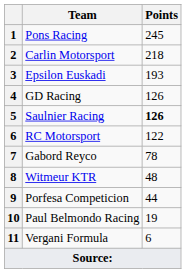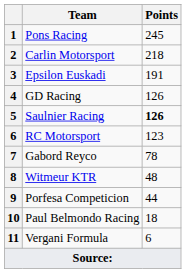 <table class="wikitable" style="font-size:95%;">
 <tr>
 <th></th>
 <th>Team</th>
 <th>Points</th>
 </tr>
 <tr>
 <th>1</th>
 <td> <a href='#'>Pons Racing</a></td>
 <td>245</td>
 </tr>
 <tr>
 <th>2</th>
 <td> <a href='#'>Carlin Motorsport</a></td>
 <td>218</td>
 </tr>
 <tr>
 <th>3</th>
 <td> <a href='#'>Epsilon Euskadi</a></td>
-<td>193</td>
+<td>191</td>
 </tr>
 <tr>
 <th>4</th>
 <td> GD Racing</td>
 <td>126</td>
 </tr>
 <tr>
 <th>5</th>
 <td> <a href='#'>Saulnier Racing</a></td>
 <td><strong>126</strong></td>
 </tr>
 <tr>
 <th>6</th>
 <td> <a href='#'>RC Motorsport</a></td>
-<td>122</td>
+<td>123</td>
 </tr>
 <tr>
 <th>7</th>
 <td> Gabord Reyco</td>
 <td>78</td>
 </tr>
 <tr>
 <th>8</th>
 <td> <a href='#'>Witmeur KTR</a></td>
 <td>48</td>
 </tr>
 <tr>
 <th>9</th>
 <td> Porfesa Competicion</td>
 <td>44</td>
 </tr>
 <tr>
 <th>10</th>
 <td nowrap> Paul Belmondo Racing</td>
-<td>19</td>
+<td>18</td>
 </tr>
 <tr>
 <th>11</th>
 <td> Vergani Formula</td>
 <td>6</td>
 </tr>
 <tr class="sortbottom">
 <td colspan="3" style="background-color:#EAECF0;text-align:center"><strong>Source:</strong></td>
 </tr>
 </table>
